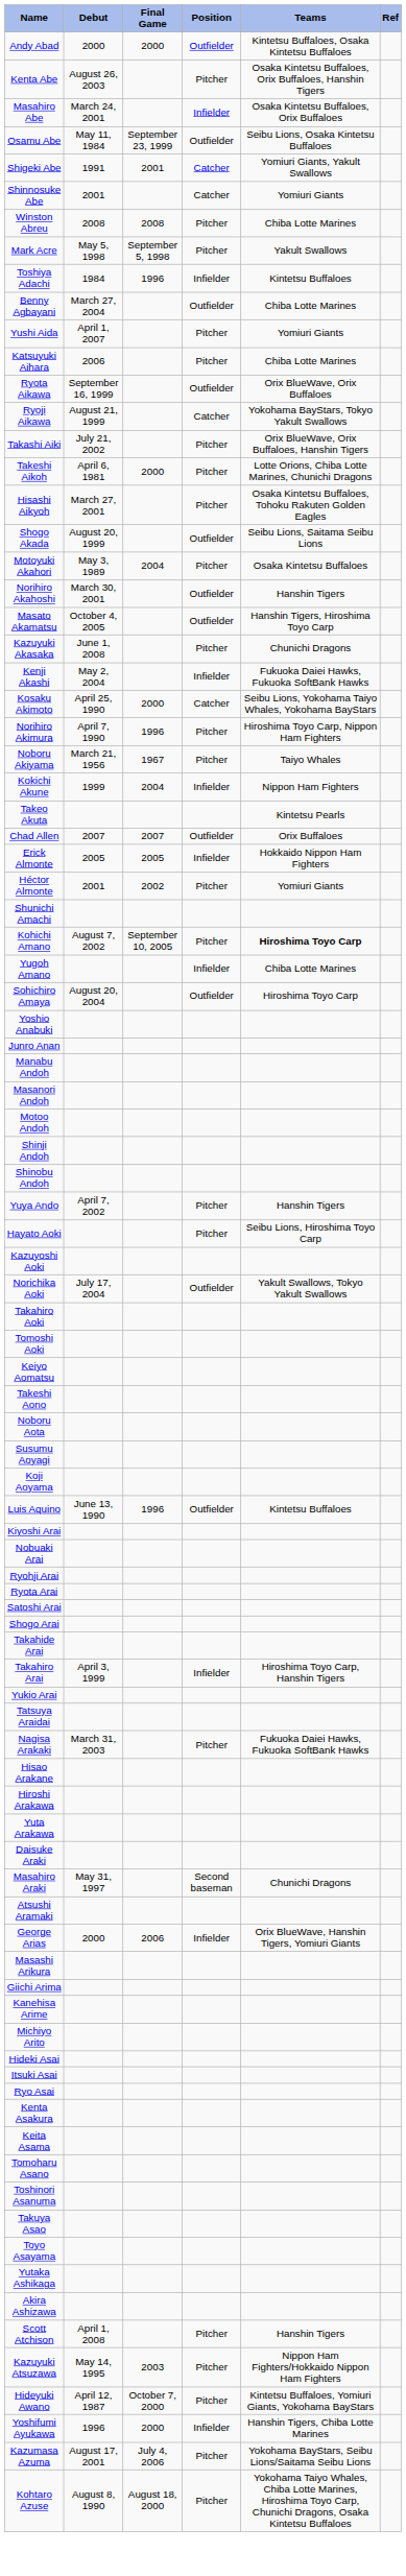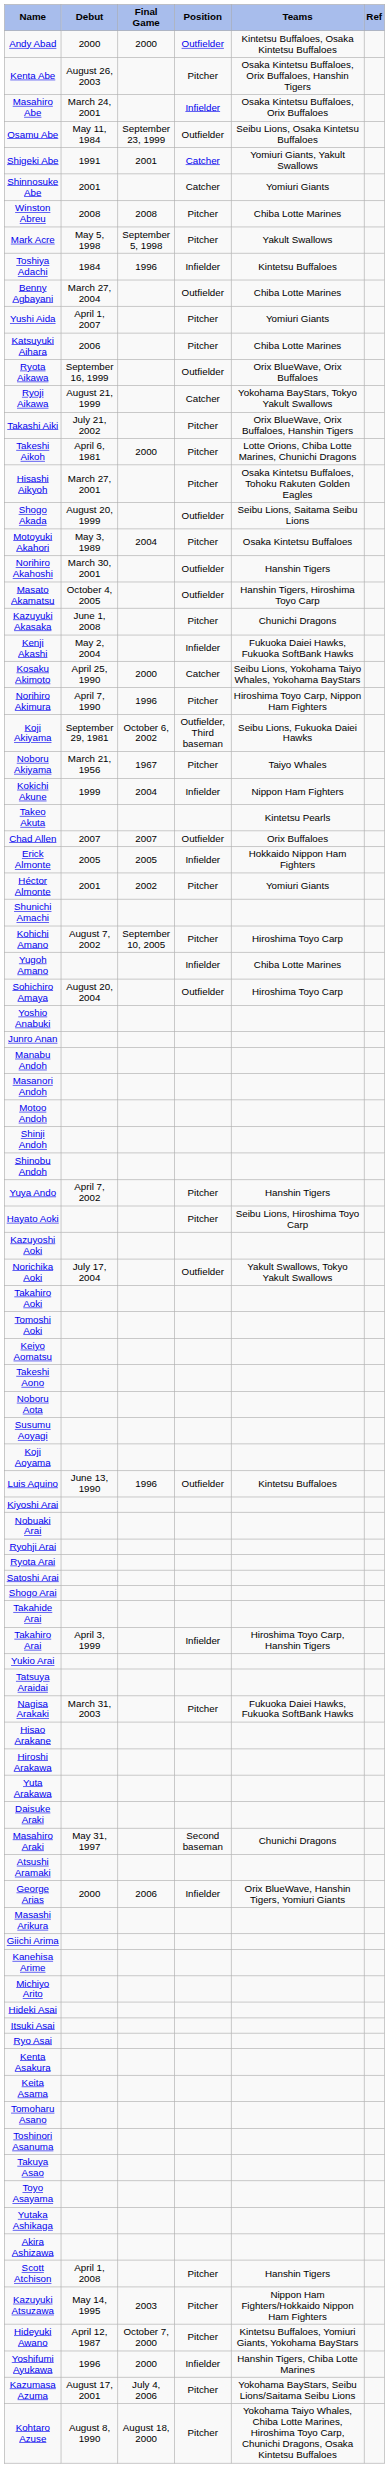 <table class="wikitable" style="width: 100%">
 <tr>
 <th style="background:#A8BDEC;" width=15%>Name</th>
 <th width=15% style="background:#A8BDEC;">Debut</th>
 <th width=15% style="background:#A8BDEC;">Final Game</th>
 <th width=15% style="background:#A8BDEC;">Position</th>
 <th width=36% style="background:#A8BDEC;">Teams</th>
 <th width=4% style="background:#A8BDEC;">Ref</th>
 </tr>
 <tr align=center>
 <td><a href='#'>Andy Abad</a></td>
 <td>2000</td>
 <td>2000</td>
 <td><a href='#'>Outfielder</a></td>
 <td>Kintetsu Buffaloes, Osaka Kintetsu Buffaloes</td>
 <td></td>
 </tr>
 <tr align=center>
 <td><a href='#'>Kenta Abe</a></td>
 <td>August 26, 2003</td>
 <td></td>
 <td>Pitcher</td>
 <td>Osaka Kintetsu Buffaloes, Orix Buffaloes, Hanshin Tigers</td>
 <td></td>
 </tr>
 <tr align=center>
 <td><a href='#'>Masahiro Abe</a></td>
 <td>March 24, 2001</td>
 <td></td>
 <td><a href='#'>Infielder</a></td>
 <td>Osaka Kintetsu Buffaloes, Orix Buffaloes</td>
 <td></td>
 </tr>
 <tr align=center>
 <td><a href='#'>Osamu Abe</a></td>
 <td>May 11, 1984</td>
 <td>September 23, 1999</td>
 <td>Outfielder</td>
 <td>Seibu Lions, Osaka Kintetsu Buffaloes</td>
 <td></td>
 </tr>
 <tr align=center>
 <td><a href='#'>Shigeki Abe</a></td>
 <td>1991</td>
 <td>2001</td>
 <td><a href='#'>Catcher</a></td>
 <td>Yomiuri Giants, Yakult Swallows</td>
 <td></td>
 </tr>
 <tr align=center>
 <td><a href='#'>Shinnosuke Abe</a></td>
 <td>2001</td>
 <td></td>
 <td>Catcher</td>
 <td>Yomiuri Giants</td>
 <td></td>
 </tr>
 <tr align=center>
 <td><a href='#'>Winston Abreu</a></td>
 <td>2008</td>
 <td>2008</td>
 <td>Pitcher</td>
 <td>Chiba Lotte Marines</td>
 <td></td>
 </tr>
 <tr align=center>
 <td><a href='#'>Mark Acre</a></td>
 <td>May 5, 1998</td>
 <td>September 5, 1998</td>
 <td>Pitcher</td>
 <td>Yakult Swallows</td>
 <td></td>
 </tr>
 <tr align=center>
 <td><a href='#'>Toshiya Adachi</a></td>
 <td>1984</td>
 <td>1996</td>
 <td>Infielder</td>
 <td>Kintetsu Buffaloes</td>
 <td></td>
 </tr>
 <tr align=center>
 <td><a href='#'>Benny Agbayani</a></td>
 <td>March 27, 2004</td>
 <td></td>
 <td>Outfielder</td>
 <td>Chiba Lotte Marines</td>
 <td></td>
 </tr>
 <tr align=center>
 <td><a href='#'>Yushi Aida</a></td>
 <td>April 1, 2007</td>
 <td></td>
 <td>Pitcher</td>
 <td>Yomiuri Giants</td>
 <td></td>
 </tr>
 <tr align=center>
 <td><a href='#'>Katsuyuki Aihara</a></td>
 <td>2006</td>
 <td></td>
 <td>Pitcher</td>
 <td>Chiba Lotte Marines</td>
 <td></td>
 </tr>
 <tr align=center>
 <td><a href='#'>Ryota Aikawa</a></td>
 <td>September 16, 1999</td>
 <td></td>
 <td>Outfielder</td>
 <td>Orix BlueWave, Orix Buffaloes</td>
 <td></td>
 </tr>
 <tr align=center>
 <td><a href='#'>Ryoji Aikawa</a></td>
 <td>August 21, 1999</td>
 <td></td>
 <td>Catcher</td>
 <td>Yokohama BayStars, Tokyo Yakult Swallows</td>
 <td></td>
 </tr>
 <tr align=center>
 <td><a href='#'>Takashi Aiki</a></td>
 <td>July 21, 2002</td>
 <td></td>
 <td>Pitcher</td>
 <td>Orix BlueWave, Orix Buffaloes, Hanshin Tigers</td>
 <td></td>
 </tr>
 <tr align=center>
 <td><a href='#'>Takeshi Aikoh</a></td>
 <td>April 6, 1981</td>
 <td>2000</td>
 <td>Pitcher</td>
 <td>Lotte Orions, Chiba Lotte Marines, Chunichi Dragons</td>
 <td></td>
 </tr>
 <tr align=center>
 <td><a href='#'>Hisashi Aikyoh</a></td>
 <td>March 27, 2001</td>
 <td></td>
 <td>Pitcher</td>
 <td>Osaka Kintetsu Buffaloes, Tohoku Rakuten Golden Eagles</td>
 <td></td>
 </tr>
 <tr align=center>
 <td><a href='#'>Shogo Akada</a></td>
 <td>August 20, 1999</td>
 <td></td>
 <td>Outfielder</td>
 <td>Seibu Lions, Saitama Seibu Lions</td>
 <td></td>
 </tr>
 <tr align=center>
 <td><a href='#'>Motoyuki Akahori</a></td>
 <td>May 3, 1989</td>
 <td>2004</td>
 <td>Pitcher</td>
 <td>Osaka Kintetsu Buffaloes</td>
 <td></td>
 </tr>
 <tr align=center>
 <td><a href='#'>Norihiro Akahoshi</a></td>
 <td>March 30, 2001</td>
 <td></td>
 <td>Outfielder</td>
 <td>Hanshin Tigers</td>
 <td></td>
 </tr>
 <tr align=center>
 <td><a href='#'>Masato Akamatsu</a></td>
 <td>October 4, 2005</td>
 <td></td>
 <td>Outfielder</td>
 <td>Hanshin Tigers, Hiroshima Toyo Carp</td>
 <td></td>
 </tr>
 <tr align=center>
 <td><a href='#'>Kazuyuki Akasaka</a></td>
 <td>June 1, 2008</td>
 <td></td>
 <td>Pitcher</td>
 <td>Chunichi Dragons</td>
 <td></td>
 </tr>
 <tr align=center>
 <td><a href='#'>Kenji Akashi</a></td>
 <td>May 2, 2004</td>
 <td></td>
 <td>Infielder</td>
 <td>Fukuoka Daiei Hawks, Fukuoka SoftBank Hawks</td>
 <td></td>
 </tr>
 <tr align=center>
 <td><a href='#'>Kosaku Akimoto</a></td>
 <td>April 25, 1990</td>
 <td>2000</td>
 <td>Catcher</td>
 <td>Seibu Lions, Yokohama Taiyo Whales, Yokohama BayStars</td>
 <td></td>
 </tr>
 <tr align=center>
 <td><a href='#'>Norihiro Akimura</a></td>
 <td>April 7, 1990</td>
 <td>1996</td>
 <td>Pitcher</td>
 <td>Hiroshima Toyo Carp, Nippon Ham Fighters</td>
 <td></td>
 </tr>
 <tr align=center>
+<td><a href='#'>Koji Akiyama</a></td>
+<td>September 29, 1981</td>
+<td>October 6, 2002</td>
+<td>Outfielder, Third baseman</td>
+<td>Seibu Lions, Fukuoka Daiei Hawks</td>
+<td></td>
+</tr>
+<tr align=center>
 <td><a href='#'>Noboru Akiyama</a></td>
 <td>March 21, 1956</td>
 <td>1967</td>
 <td>Pitcher</td>
 <td>Taiyo Whales</td>
 <td></td>
 </tr>
 <tr align=center>
 <td><a href='#'>Kokichi Akune</a></td>
 <td>1999</td>
 <td>2004</td>
 <td>Infielder</td>
 <td>Nippon Ham Fighters</td>
 <td></td>
 </tr>
 <tr align=center>
 <td><a href='#'>Takeo Akuta</a></td>
 <td></td>
 <td></td>
 <td></td>
 <td>Kintetsu Pearls</td>
 <td></td>
 </tr>
 <tr align=center>
 <td><a href='#'>Chad Allen</a></td>
 <td>2007</td>
 <td>2007</td>
 <td>Outfielder</td>
 <td>Orix Buffaloes</td>
 <td></td>
 </tr>
 <tr align=center>
 <td><a href='#'>Erick Almonte</a></td>
 <td>2005</td>
 <td>2005</td>
 <td>Infielder</td>
 <td>Hokkaido Nippon Ham Fighters</td>
 <td></td>
 </tr>
 <tr align=center>
 <td><a href='#'>Héctor Almonte</a></td>
 <td>2001</td>
 <td>2002</td>
 <td>Pitcher</td>
 <td>Yomiuri Giants</td>
 <td></td>
 </tr>
 <tr align=center>
 <td><a href='#'>Shunichi Amachi</a></td>
 <td></td>
 <td></td>
 <td></td>
 <td></td>
 <td></td>
 </tr>
 <tr align=center>
 <td><a href='#'>Kohichi Amano</a></td>
 <td>August 7, 2002</td>
 <td>September 10, 2005</td>
 <td>Pitcher</td>
-<td><strong>Hiroshima Toyo Carp</strong></td>
+<td>Hiroshima Toyo Carp</td>
 <td></td>
 </tr>
 <tr align=center>
 <td><a href='#'>Yugoh Amano</a></td>
 <td></td>
 <td></td>
 <td>Infielder</td>
 <td>Chiba Lotte Marines</td>
 <td></td>
 </tr>
 <tr align=center>
 <td><a href='#'>Sohichiro Amaya</a></td>
 <td>August 20, 2004</td>
 <td></td>
 <td>Outfielder</td>
 <td>Hiroshima Toyo Carp</td>
 <td></td>
 </tr>
 <tr align=center>
 <td><a href='#'>Yoshio Anabuki</a></td>
 <td></td>
 <td></td>
 <td></td>
 <td></td>
 <td></td>
 </tr>
 <tr align=center>
 <td><a href='#'>Junro Anan</a></td>
 <td></td>
 <td></td>
 <td></td>
 <td></td>
 <td></td>
 </tr>
 <tr align=center>
 <td><a href='#'>Manabu Andoh</a></td>
 <td></td>
 <td></td>
 <td></td>
 <td></td>
 <td></td>
 </tr>
 <tr align=center>
 <td><a href='#'>Masanori Andoh</a></td>
 <td></td>
 <td></td>
 <td></td>
 <td></td>
 <td></td>
 </tr>
 <tr align=center>
 <td><a href='#'>Motoo Andoh</a></td>
 <td></td>
 <td></td>
 <td></td>
 <td></td>
 <td></td>
 </tr>
 <tr align=center>
 <td><a href='#'>Shinji Andoh</a></td>
 <td></td>
 <td></td>
 <td></td>
 <td></td>
 <td></td>
 </tr>
 <tr align=center>
 <td><a href='#'>Shinobu Andoh</a></td>
 <td></td>
 <td></td>
 <td></td>
 <td></td>
 <td></td>
 </tr>
 <tr align=center>
 <td><a href='#'>Yuya Ando</a></td>
 <td>April 7, 2002</td>
 <td></td>
 <td>Pitcher</td>
 <td>Hanshin Tigers</td>
 <td></td>
 </tr>
 <tr align=center>
 <td><a href='#'>Hayato Aoki</a></td>
 <td></td>
 <td></td>
 <td>Pitcher</td>
 <td>Seibu Lions, Hiroshima Toyo Carp</td>
 <td></td>
 </tr>
 <tr align=center>
 <td><a href='#'>Kazuyoshi Aoki</a></td>
 <td></td>
 <td></td>
 <td></td>
 <td></td>
 <td></td>
 </tr>
 <tr align=center>
 <td><a href='#'>Norichika Aoki</a></td>
 <td>July 17, 2004</td>
 <td></td>
 <td>Outfielder</td>
 <td>Yakult Swallows, Tokyo Yakult Swallows</td>
 <td></td>
 </tr>
 <tr align=center>
 <td><a href='#'>Takahiro Aoki</a></td>
 <td></td>
 <td></td>
 <td></td>
 <td></td>
 <td></td>
 </tr>
 <tr align=center>
 <td><a href='#'>Tomoshi Aoki</a></td>
 <td></td>
 <td></td>
 <td></td>
 <td></td>
 <td></td>
 </tr>
 <tr align=center>
 <td><a href='#'>Keiyo Aomatsu</a></td>
 <td></td>
 <td></td>
 <td></td>
 <td></td>
 <td></td>
 </tr>
 <tr align=center>
 <td><a href='#'>Takeshi Aono</a></td>
 <td></td>
 <td></td>
 <td></td>
 <td></td>
 <td></td>
 </tr>
 <tr align=center>
 <td><a href='#'>Noboru Aota</a></td>
 <td></td>
 <td></td>
 <td></td>
 <td></td>
 <td></td>
 </tr>
 <tr align=center>
 <td><a href='#'>Susumu Aoyagi</a></td>
 <td></td>
 <td></td>
 <td></td>
 <td></td>
 <td></td>
 </tr>
 <tr align=center>
 <td><a href='#'>Koji Aoyama</a></td>
 <td></td>
 <td></td>
 <td></td>
 <td></td>
 <td></td>
 </tr>
 <tr align=center>
 <td><a href='#'>Luis Aquino</a></td>
 <td>June 13, 1990</td>
 <td>1996</td>
 <td>Outfielder</td>
 <td>Kintetsu Buffaloes</td>
 <td></td>
 </tr>
 <tr align=center>
 <td><a href='#'>Kiyoshi Arai</a></td>
 <td></td>
 <td></td>
 <td></td>
 <td></td>
 <td></td>
 </tr>
 <tr align=center>
 <td><a href='#'>Nobuaki Arai</a></td>
 <td></td>
 <td></td>
 <td></td>
 <td></td>
 <td></td>
 </tr>
 <tr align=center>
 <td><a href='#'>Ryohji Arai</a></td>
 <td></td>
 <td></td>
 <td></td>
 <td></td>
 <td></td>
 </tr>
 <tr align=center>
 <td><a href='#'>Ryota Arai</a></td>
 <td></td>
 <td></td>
 <td></td>
 <td></td>
 <td></td>
 </tr>
 <tr align=center>
 <td><a href='#'>Satoshi Arai</a></td>
 <td></td>
 <td></td>
 <td></td>
 <td></td>
 <td></td>
 </tr>
 <tr align=center>
 <td><a href='#'>Shogo Arai</a></td>
 <td></td>
 <td></td>
 <td></td>
 <td></td>
 <td></td>
 </tr>
 <tr align=center>
 <td><a href='#'>Takahide Arai</a></td>
 <td></td>
 <td></td>
 <td></td>
 <td></td>
 <td></td>
 </tr>
 <tr align=center>
 <td><a href='#'>Takahiro Arai</a></td>
 <td>April 3, 1999</td>
 <td></td>
 <td>Infielder</td>
 <td>Hiroshima Toyo Carp, Hanshin Tigers</td>
 <td></td>
 </tr>
 <tr align=center>
 <td><a href='#'>Yukio Arai</a></td>
 <td></td>
 <td></td>
 <td></td>
 <td></td>
 <td></td>
 </tr>
 <tr align=center>
 <td><a href='#'>Tatsuya Araidai</a></td>
 <td></td>
 <td></td>
 <td></td>
 <td></td>
 <td></td>
 </tr>
 <tr align=center>
 <td><a href='#'>Nagisa Arakaki</a></td>
 <td>March 31, 2003</td>
 <td></td>
 <td>Pitcher</td>
 <td>Fukuoka Daiei Hawks, Fukuoka SoftBank Hawks</td>
 <td></td>
 </tr>
 <tr align=center>
 <td><a href='#'>Hisao Arakane</a></td>
 <td></td>
 <td></td>
 <td></td>
 <td></td>
 <td></td>
 </tr>
 <tr align=center>
 <td><a href='#'>Hiroshi Arakawa</a></td>
 <td></td>
 <td></td>
 <td></td>
 <td></td>
 <td></td>
 </tr>
 <tr align=center>
 <td><a href='#'>Yuta Arakawa</a></td>
 <td></td>
 <td></td>
 <td></td>
 <td></td>
 <td></td>
 </tr>
 <tr align=center>
 <td><a href='#'>Daisuke Araki</a></td>
 <td></td>
 <td></td>
 <td></td>
 <td></td>
 <td></td>
 </tr>
 <tr align=center>
 <td><a href='#'>Masahiro Araki</a></td>
 <td>May 31, 1997</td>
 <td></td>
 <td>Second baseman</td>
 <td>Chunichi Dragons</td>
 <td></td>
 </tr>
 <tr align=center>
 <td><a href='#'>Atsushi Aramaki</a></td>
 <td></td>
 <td></td>
 <td></td>
 <td></td>
 <td></td>
 </tr>
 <tr align=center>
 <td><a href='#'>George Arias</a></td>
 <td>2000</td>
 <td>2006</td>
 <td>Infielder</td>
 <td>Orix BlueWave, Hanshin Tigers, Yomiuri Giants</td>
 <td></td>
 </tr>
 <tr align=center>
 <td><a href='#'>Masashi Arikura</a></td>
 <td></td>
 <td></td>
 <td></td>
 <td></td>
 <td></td>
 </tr>
 <tr align=center>
 <td><a href='#'>Giichi Arima</a></td>
 <td></td>
 <td></td>
 <td></td>
 <td></td>
 <td></td>
 </tr>
 <tr align=center>
 <td><a href='#'>Kanehisa Arime</a></td>
 <td></td>
 <td></td>
 <td></td>
 <td></td>
 <td></td>
 </tr>
 <tr align=center>
 <td><a href='#'>Michiyo Arito</a></td>
 <td></td>
 <td></td>
 <td></td>
 <td></td>
 <td></td>
 </tr>
 <tr align=center>
 <td><a href='#'>Hideki Asai</a></td>
 <td></td>
 <td></td>
 <td></td>
 <td></td>
 <td></td>
 </tr>
 <tr align=center>
 <td><a href='#'>Itsuki Asai</a></td>
 <td></td>
 <td></td>
 <td></td>
 <td></td>
 <td></td>
 </tr>
 <tr align=center>
 <td><a href='#'>Ryo Asai</a></td>
 <td></td>
 <td></td>
 <td></td>
 <td></td>
 <td></td>
 </tr>
 <tr align=center>
 <td><a href='#'>Kenta Asakura</a></td>
 <td></td>
 <td></td>
 <td></td>
 <td></td>
 <td></td>
 </tr>
 <tr align=center>
 <td><a href='#'>Keita Asama</a></td>
 <td></td>
 <td></td>
 <td></td>
 <td></td>
 <td></td>
 </tr>
 <tr align=center>
 <td><a href='#'>Tomoharu Asano</a></td>
 <td></td>
 <td></td>
 <td></td>
 <td></td>
 <td></td>
 </tr>
 <tr align=center>
 <td><a href='#'>Toshinori Asanuma</a></td>
 <td></td>
 <td></td>
 <td></td>
 <td></td>
 <td></td>
 </tr>
 <tr align=center>
 <td><a href='#'>Takuya Asao</a></td>
 <td></td>
 <td></td>
 <td></td>
 <td></td>
 <td></td>
 </tr>
 <tr align=center>
 <td><a href='#'>Toyo Asayama</a></td>
 <td></td>
 <td></td>
 <td></td>
 <td></td>
 <td></td>
 </tr>
 <tr align=center>
 <td><a href='#'>Yutaka Ashikaga</a></td>
 <td></td>
 <td></td>
 <td></td>
 <td></td>
 <td></td>
 </tr>
 <tr align=center>
 <td><a href='#'>Akira Ashizawa</a></td>
 <td></td>
 <td></td>
 <td></td>
 <td></td>
 <td></td>
 </tr>
 <tr align=center>
 <td><a href='#'>Scott Atchison</a></td>
 <td>April 1, 2008</td>
 <td></td>
 <td>Pitcher</td>
 <td>Hanshin Tigers</td>
 <td></td>
 </tr>
 <tr align=center>
 <td><a href='#'>Kazuyuki Atsuzawa</a></td>
 <td>May 14, 1995</td>
 <td>2003</td>
 <td>Pitcher</td>
 <td>Nippon Ham Fighters/Hokkaido Nippon Ham Fighters</td>
 <td></td>
 </tr>
 <tr align=center>
 <td><a href='#'>Hideyuki Awano</a></td>
 <td>April 12, 1987</td>
 <td>October 7, 2000</td>
 <td>Pitcher</td>
 <td>Kintetsu Buffaloes, Yomiuri Giants, Yokohama BayStars</td>
 <td></td>
 </tr>
 <tr align=center>
 <td><a href='#'>Yoshifumi Ayukawa</a></td>
 <td>1996</td>
 <td>2000</td>
 <td>Infielder</td>
 <td>Hanshin Tigers, Chiba Lotte Marines</td>
 <td></td>
 </tr>
 <tr align=center>
 <td><a href='#'>Kazumasa Azuma</a></td>
 <td>August 17, 2001</td>
 <td>July 4, 2006</td>
 <td>Pitcher</td>
 <td>Yokohama BayStars, Seibu Lions/Saitama Seibu Lions</td>
 <td></td>
 </tr>
 <tr align=center>
 <td><a href='#'>Kohtaro Azuse</a></td>
 <td>August 8, 1990</td>
 <td>August 18, 2000</td>
 <td>Pitcher</td>
 <td>Yokohama Taiyo Whales, Chiba Lotte Marines, Hiroshima Toyo Carp, Chunichi Dragons, Osaka Kintetsu Buffaloes</td>
 <td></td>
 </tr>
 </table>
